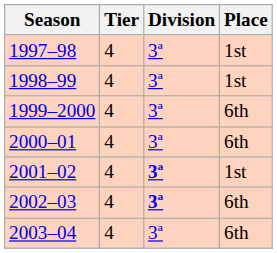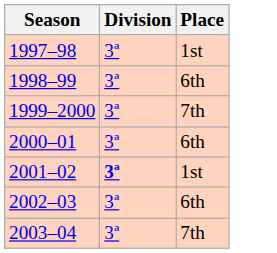 <table class="wikitable">
 <tr style="background:#f0f6fa;">
 <th>Season</th>
-<th>Tier</th>
 <th>Division</th>
 <th>Place</th>
 </tr>
 <tr>
 <td style="background:#FFD3BD;"><a href='#'>1997–98</a></td>
-<td style="background:#FFD3BD;">4</td>
 <td style="background:#FFD3BD;"><a href='#'>3ª</a></td>
 <td style="background:#FFD3BD;">1st</td>
 </tr>
 <tr>
 <td style="background:#FFD3BD;"><a href='#'>1998–99</a></td>
-<td style="background:#FFD3BD;">4</td>
-<td style="background:#FFD3BD;"><a href='#'>3ª</a></td>
-<td style="background:#FFD3BD;">1st</td>
-</tr>
-<tr>
-<td style="background:#FFD3BD;"><a href='#'>1999–2000</a></td>
-<td style="background:#FFD3BD;">4</td>
 <td style="background:#FFD3BD;"><a href='#'>3ª</a></td>
 <td style="background:#FFD3BD;">6th</td>
 </tr>
 <tr>
+<td style="background:#FFD3BD;"><a href='#'>1999–2000</a></td>
+<td style="background:#FFD3BD;"><a href='#'>3ª</a></td>
+<td style="background:#FFD3BD;">7th</td>
+</tr>
+<tr>
 <td style="background:#FFD3BD;"><a href='#'>2000–01</a></td>
-<td style="background:#FFD3BD;">4</td>
 <td style="background:#FFD3BD;"><a href='#'>3ª</a></td>
 <td style="background:#FFD3BD;">6th</td>
 </tr>
 <tr>
 <td style="background:#FFD3BD;"><a href='#'>2001–02</a></td>
-<td style="background:#FFD3BD;">4</td>
 <td style="background:#FFD3BD;"><strong><a href='#'>3ª</a></strong></td>
 <td style="background:#FFD3BD;">1st</td>
 </tr>
 <tr>
 <td style="background:#FFD3BD;"><a href='#'>2002–03</a></td>
-<td style="background:#FFD3BD;">4</td>
-<td style="background:#FFD3BD;"><strong><a href='#'>3ª</a></strong></td>
+<td style="background:#FFD3BD;"><a href='#'>3ª</a></td>
 <td style="background:#FFD3BD;">6th</td>
 </tr>
 <tr>
 <td style="background:#FFD3BD;"><a href='#'>2003–04</a></td>
-<td style="background:#FFD3BD;">4</td>
 <td style="background:#FFD3BD;"><a href='#'>3ª</a></td>
-<td style="background:#FFD3BD;">6th</td>
+<td style="background:#FFD3BD;">7th</td>
 </tr>
 </table>
